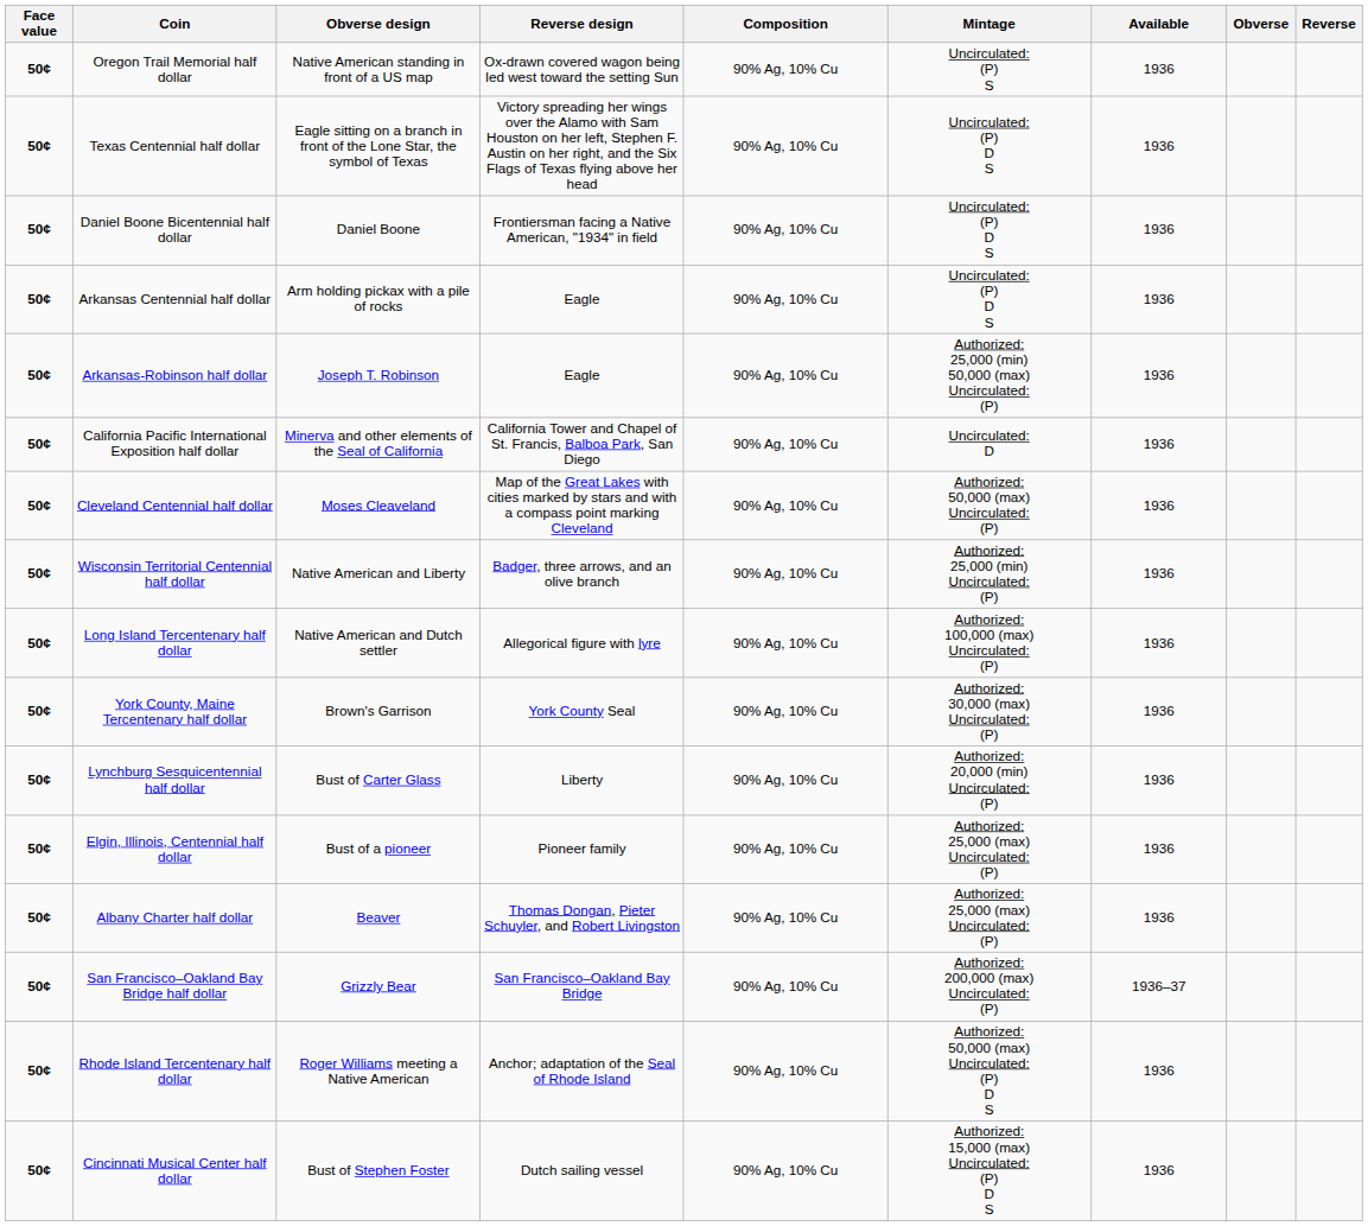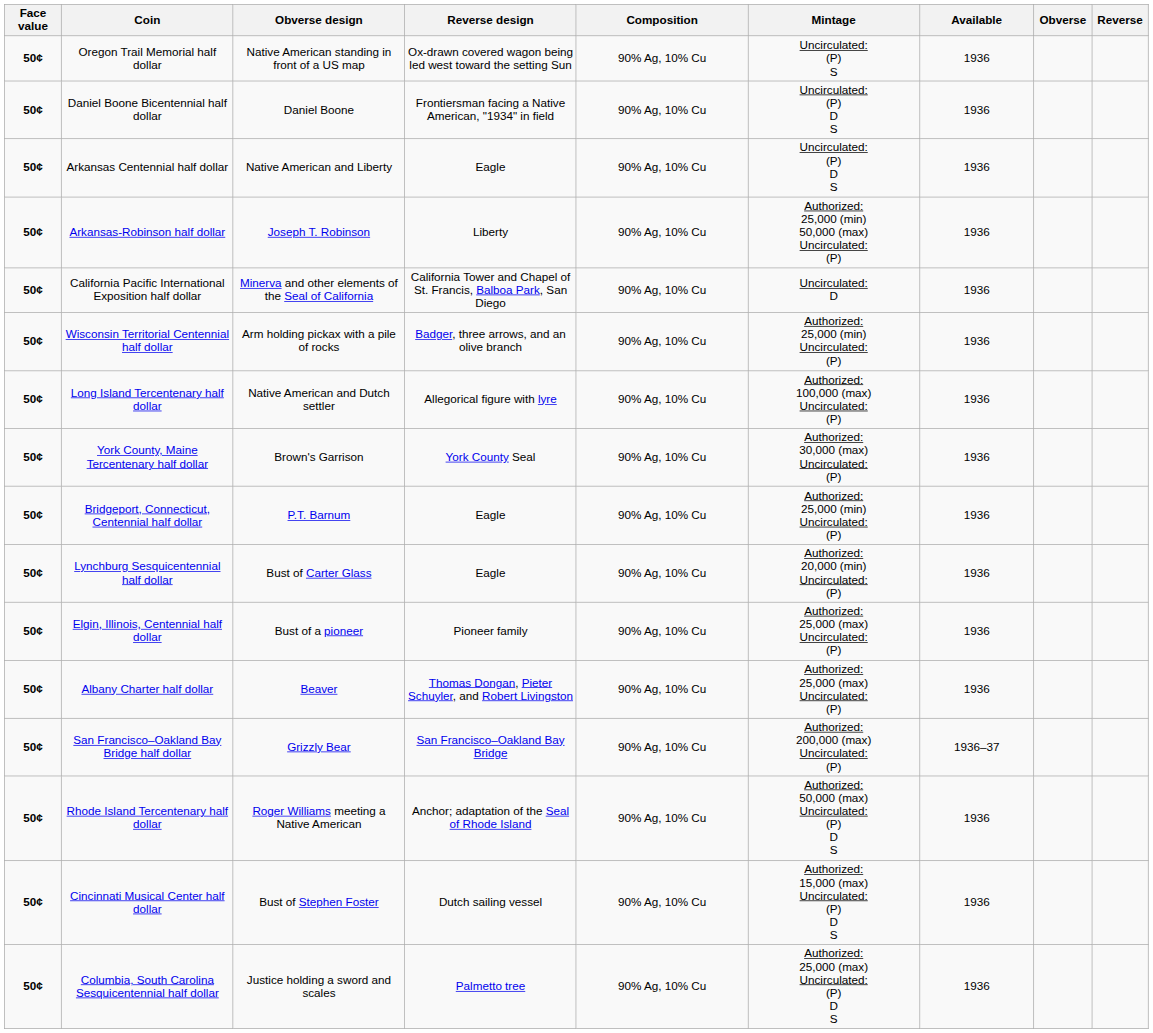 <table class="wikitable">
 <tr>
 <th width="5%">Face value</th>
 <th width="15%">Coin</th>
 <th width="15%">Obverse design</th>
 <th width="15%">Reverse design</th>
 <th width="15%">Composition</th>
 <th width="15%">Mintage</th>
 <th width="10%">Available</th>
 <th>Obverse</th>
 <th>Reverse</th>
 </tr>
 <tr>
 <td align="center"><strong>50¢</strong></td>
 <td align="center">Oregon Trail Memorial half dollar</td>
 <td align="center">Native American standing in front of a US map</td>
 <td align="center">Ox-drawn covered wagon being led west toward the setting Sun</td>
 <td align="center">90% Ag, 10% Cu</td>
 <td align="center"><u>Uncirculated:</u><br> (P) <br>  S</td>
 <td align="center">1936</td>
 <td></td>
 <td></td>
 </tr>
 <tr>
 <td align="center"><strong>50¢</strong></td>
-<td align="center">Texas Centennial half dollar</td>
-<td align="center">Eagle sitting on a branch in front of the Lone Star, the symbol of Texas</td>
-<td align="center">Victory spreading her wings over the Alamo with Sam Houston on her left, Stephen F. Austin on her right, and the Six Flags of Texas flying above her head</td>
-<td align="center">90% Ag, 10% Cu</td>
-<td align="center"><u>Uncirculated:</u><br> (P) <br>  D <br>  S</td>
-<td align="center">1936</td>
-<td></td>
-<td></td>
-</tr>
-<tr>
-<td align="center"><strong>50¢</strong></td>
 <td align="center">Daniel Boone Bicentennial half dollar</td>
 <td align="center">Daniel Boone</td>
 <td align="center">Frontiersman facing a Native American, "1934" in field</td>
 <td align="center">90% Ag, 10% Cu</td>
 <td align="center"><u>Uncirculated:</u><br> (P) <br>  D <br>  S</td>
 <td align="center">1936</td>
 <td></td>
 <td></td>
 </tr>
 <tr>
 <td align="center"><strong>50¢</strong></td>
 <td align="center">Arkansas Centennial half dollar</td>
-<td align="center">Arm holding pickax with a pile of rocks</td>
+<td align="center">Native American and Liberty</td>
 <td align="center">Eagle</td>
 <td align="center">90% Ag, 10% Cu</td>
 <td align="center"><u>Uncirculated:</u><br> (P) <br>  D <br>  S</td>
 <td align="center">1936</td>
 <td></td>
 <td></td>
 </tr>
 <tr>
 <td align="center"><strong>50¢</strong></td>
 <td align="center"><a href='#'>Arkansas-Robinson half dollar</a></td>
 <td align="center"><a href='#'>Joseph T. Robinson</a></td>
-<td align="center">Eagle</td>
+<td align="center">Liberty</td>
 <td align="center">90% Ag, 10% Cu</td>
 <td align="center"><u>Authorized:</u><br>25,000 (min)<br>50,000 (max)<br><u>Uncirculated:</u><br> (P)</td>
 <td align="center">1936</td>
 <td></td>
 <td></td>
 </tr>
 <tr>
 <td align="center"><strong>50¢</strong></td>
 <td align="center">California Pacific International Exposition half dollar</td>
 <td align="center"><a href='#'>Minerva</a> and other elements of the <a href='#'>Seal of California</a></td>
 <td align="center">California Tower and Chapel of St. Francis, <a href='#'>Balboa Park</a>, San Diego</td>
 <td align="center">90% Ag, 10% Cu</td>
 <td align="center"><u>Uncirculated:</u><br> D</td>
 <td align="center">1936</td>
 <td></td>
 <td></td>
 </tr>
 <tr>
 <td align="center"><strong>50¢</strong></td>
-<td align="center"><a href='#'>Cleveland Centennial half dollar</a></td>
-<td align="center"><a href='#'>Moses Cleaveland</a></td>
-<td align="center">Map of the <a href='#'>Great Lakes</a> with cities marked by stars and with a compass point marking <a href='#'>Cleveland</a></td>
-<td align="center">90% Ag, 10% Cu</td>
-<td align="center"><u>Authorized:</u><br>50,000 (max)<br><u>Uncirculated:</u><br> (P)</td>
-<td align="center">1936</td>
-<td></td>
-<td></td>
-</tr>
-<tr>
-<td align="center"><strong>50¢</strong></td>
 <td align="center"><a href='#'>Wisconsin Territorial Centennial half dollar</a></td>
-<td align="center">Native American and Liberty</td>
+<td align="center">Arm holding pickax with a pile of rocks</td>
 <td align="center"><a href='#'>Badger</a>, three arrows, and an olive branch</td>
 <td align="center">90% Ag, 10% Cu</td>
 <td align="center"><u>Authorized:</u><br>25,000 (min)<br><u>Uncirculated:</u><br> (P)</td>
 <td align="center">1936</td>
 <td></td>
 <td></td>
 </tr>
 <tr>
 <td align="center"><strong>50¢</strong></td>
 <td align="center"><a href='#'>Long Island Tercentenary half dollar</a></td>
 <td align="center">Native American and Dutch settler</td>
 <td align="center">Allegorical figure with <a href='#'>lyre</a></td>
 <td align="center">90% Ag, 10% Cu</td>
 <td align="center"><u>Authorized:</u><br>100,000 (max)<br><u>Uncirculated:</u><br> (P)</td>
 <td align="center">1936</td>
 <td></td>
 <td></td>
 </tr>
 <tr>
 <td align="center"><strong>50¢</strong></td>
 <td align="center"><a href='#'>York County, Maine Tercentenary half dollar</a></td>
 <td align="center">Brown's Garrison</td>
 <td align="center"><a href='#'>York County</a> Seal</td>
 <td align="center">90% Ag, 10% Cu</td>
 <td align="center"><u>Authorized:</u><br>30,000 (max)<br><u>Uncirculated:</u><br> (P)</td>
 <td align="center">1936</td>
 <td></td>
 <td></td>
 </tr>
 <tr>
 <td align="center"><strong>50¢</strong></td>
+<td align="center"><a href='#'>Bridgeport, Connecticut, Centennial half dollar</a></td>
+<td align="center"><a href='#'>P.T. Barnum</a></td>
+<td align="center">Eagle</td>
+<td align="center">90% Ag, 10% Cu</td>
+<td align="center"><u>Authorized:</u><br>25,000 (min)<br><u>Uncirculated:</u><br> (P)</td>
+<td align="center">1936</td>
+<td></td>
+<td></td>
+</tr>
+<tr>
+<td align="center"><strong>50¢</strong></td>
 <td align="center"><a href='#'>Lynchburg Sesquicentennial half dollar</a></td>
 <td align="center">Bust of <a href='#'>Carter Glass</a></td>
-<td align="center">Liberty</td>
+<td align="center">Eagle</td>
 <td align="center">90% Ag, 10% Cu</td>
 <td align="center"><u>Authorized:</u><br>20,000 (min)<br><u>Uncirculated:</u><br> (P)</td>
 <td align="center">1936</td>
 <td></td>
 <td></td>
 </tr>
 <tr>
 <td align="center"><strong>50¢</strong></td>
 <td align="center"><a href='#'>Elgin, Illinois, Centennial half dollar</a></td>
 <td align="center">Bust of a <a href='#'>pioneer</a></td>
 <td align="center">Pioneer family</td>
 <td align="center">90% Ag, 10% Cu</td>
 <td align="center"><u>Authorized:</u><br>25,000 (max)<br><u>Uncirculated:</u><br> (P)</td>
 <td align="center">1936</td>
 <td></td>
 <td></td>
 </tr>
 <tr>
 <td align="center"><strong>50¢</strong></td>
 <td align="center"><a href='#'>Albany Charter half dollar</a></td>
 <td align="center"><a href='#'>Beaver</a></td>
 <td align="center"><a href='#'>Thomas Dongan</a>, <a href='#'>Pieter Schuyler</a>, and <a href='#'>Robert Livingston</a></td>
 <td align="center">90% Ag, 10% Cu</td>
 <td align="center"><u>Authorized:</u><br>25,000 (max)<br><u>Uncirculated:</u><br> (P)</td>
 <td align="center">1936</td>
 <td></td>
 <td></td>
 </tr>
 <tr>
 <td align="center"><strong>50¢</strong></td>
 <td align="center"><a href='#'>San Francisco–Oakland Bay Bridge half dollar</a></td>
 <td align="center"><a href='#'>Grizzly Bear</a></td>
 <td align="center"><a href='#'>San Francisco–Oakland Bay Bridge</a></td>
 <td align="center">90% Ag, 10% Cu</td>
 <td align="center"><u>Authorized:</u><br>200,000 (max)<br><u>Uncirculated:</u><br> (P)</td>
 <td align="center">1936–37</td>
 <td></td>
 <td></td>
 </tr>
 <tr>
 <td align="center"><strong>50¢</strong></td>
 <td align="center"><a href='#'>Rhode Island Tercentenary half dollar</a></td>
 <td align="center"><a href='#'>Roger Williams</a> meeting a Native American</td>
 <td align="center">Anchor; adaptation of the <a href='#'>Seal of Rhode Island</a></td>
 <td align="center">90% Ag, 10% Cu</td>
 <td align="center"><u>Authorized:</u><br>50,000 (max)<br><u>Uncirculated:</u><br> (P) <br>  D <br>  S</td>
 <td align="center">1936</td>
 <td></td>
 <td></td>
 </tr>
 <tr>
 <td align="center"><strong>50¢</strong></td>
 <td align="center"><a href='#'>Cincinnati Musical Center half dollar</a></td>
 <td align="center">Bust of <a href='#'>Stephen Foster</a></td>
 <td align="center">Dutch sailing vessel</td>
 <td align="center">90% Ag, 10% Cu</td>
 <td align="center"><u>Authorized:</u><br>15,000 (max)<br><u>Uncirculated:</u><br> (P) <br>  D <br>  S</td>
 <td align="center">1936</td>
 <td></td>
 <td></td>
 </tr>
+<tr>
+<td align="center"><strong>50¢</strong></td>
+<td align="center"><a href='#'>Columbia, South Carolina Sesquicentennial half dollar</a></td>
+<td align="center">Justice holding a sword and scales</td>
+<td align="center"><a href='#'>Palmetto tree</a></td>
+<td align="center">90% Ag, 10% Cu</td>
+<td align="center"><u>Authorized:</u><br>25,000 (max)<br><u>Uncirculated:</u><br> (P) <br>  D <br>  S</td>
+<td align="center">1936</td>
+<td></td>
+<td></td>
+</tr>
 </table>
